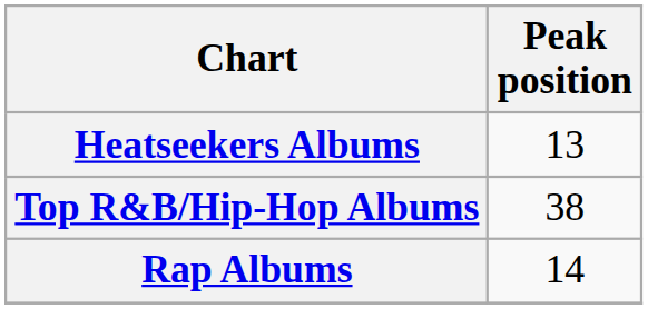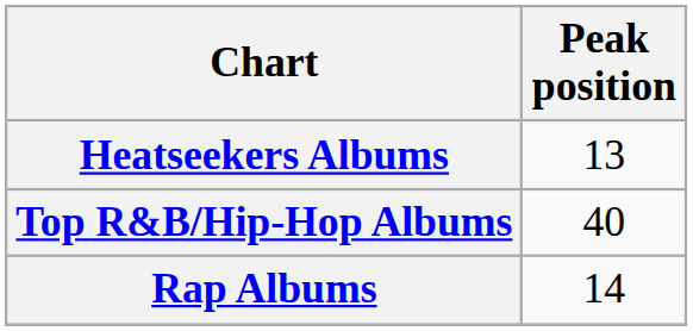 <table class="wikitable plainrowheaders sortable" style="text-align:center;" border="1">
 <tr>
 <th scope="col">Chart</th>
 <th scope="col">Peak<br>position</th>
 </tr>
 <tr>
 <th scope="row"><a href='#'>Heatseekers Albums</a></th>
 <td>13</td>
 </tr>
 <tr>
 <th scope="row"><a href='#'>Top R&B/Hip-Hop Albums</a></th>
-<td>38</td>
+<td>40</td>
 </tr>
 <tr>
 <th scope="row"><a href='#'>Rap Albums</a></th>
 <td>14</td>
 </tr>
 <tr>
 </tr>
 </table>
